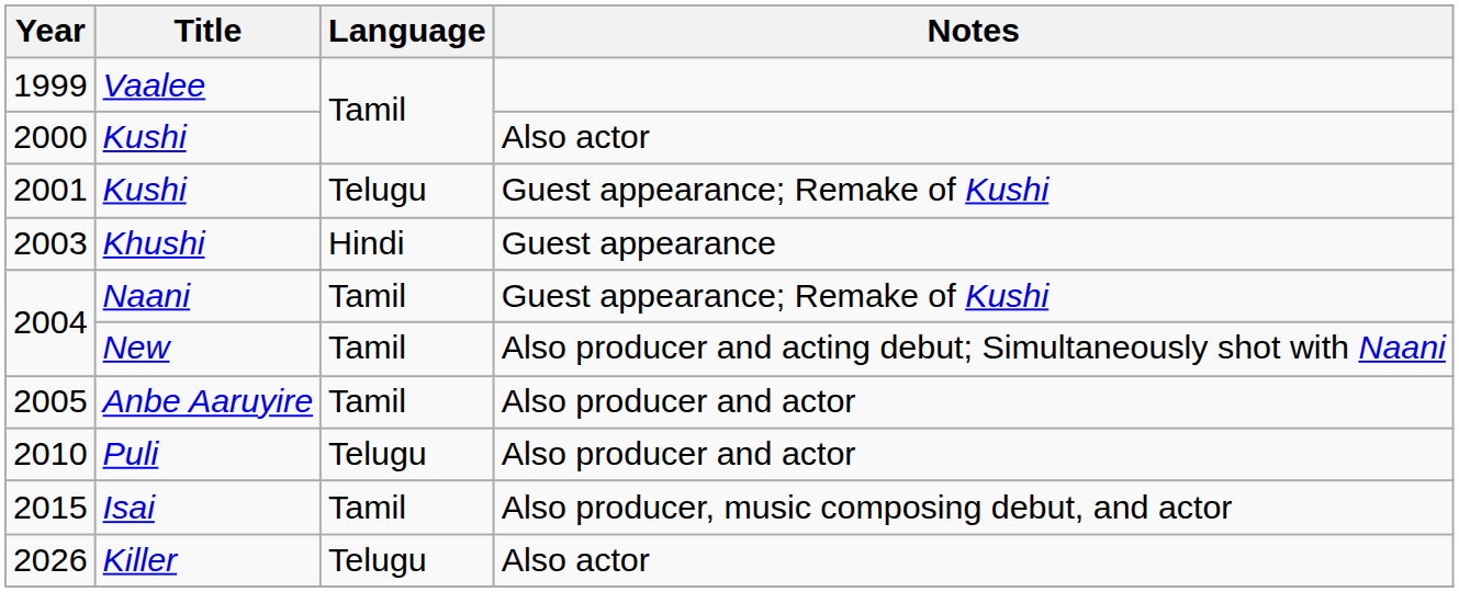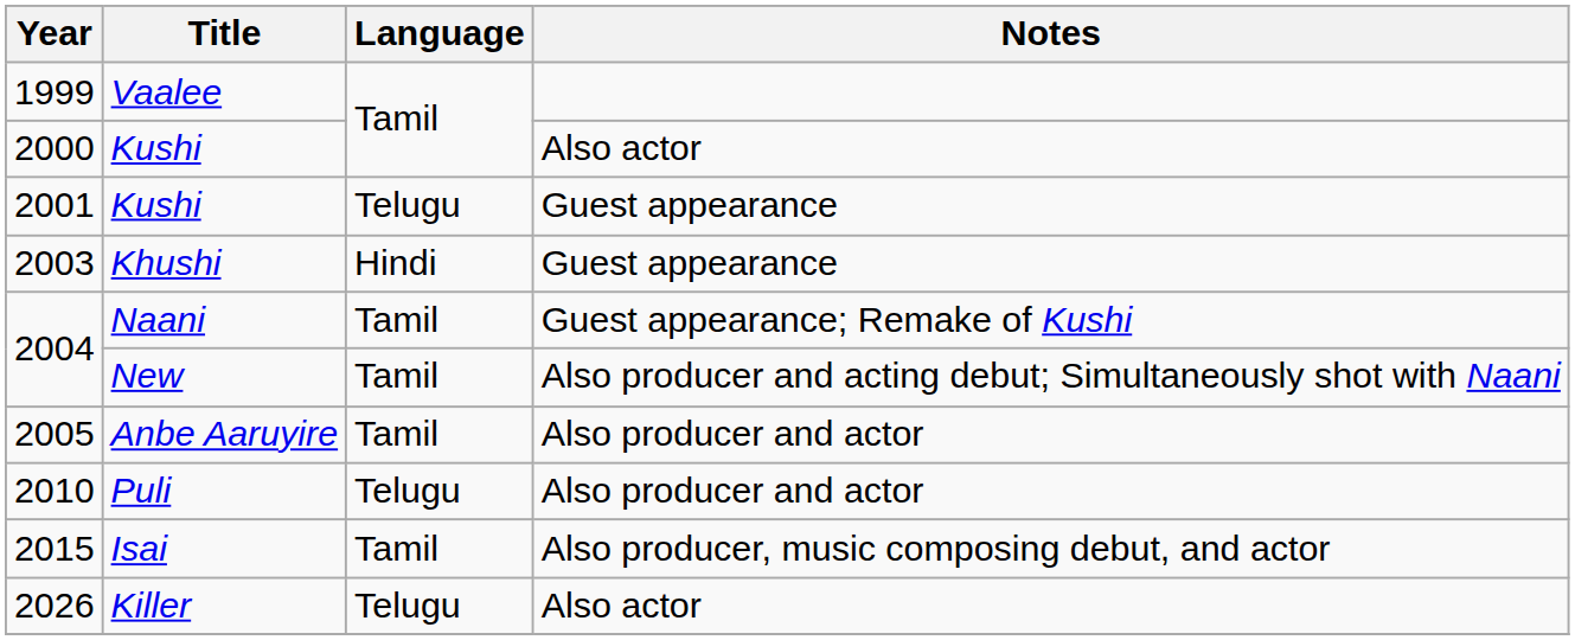 <table class="wikitable sortable">
 <tr>
 <th scope="col">Year</th>
 <th scope="col">Title</th>
 <th scope="col">Language</th>
 <th class="unsortable" scope="col">Notes</th>
 </tr>
 <tr>
 <td>1999</td>
 <td><em><a href='#'>Vaalee</a></em></td>
 <td rowspan="2">Tamil</td>
 <td></td>
 </tr>
 <tr>
 <td>2000</td>
 <td><em><a href='#'>Kushi</a></em></td>
 <td>Also actor</td>
 </tr>
 <tr>
 <td>2001</td>
 <td><em><a href='#'>Kushi</a></em></td>
 <td>Telugu</td>
-<td>Guest appearance; Remake of <em><a href='#'>Kushi</a></em></td>
+<td>Guest appearance</td>
 </tr>
 <tr>
 <td>2003</td>
 <td><em><a href='#'>Khushi</a></em></td>
 <td>Hindi</td>
 <td>Guest appearance</td>
 </tr>
 <tr>
 <td rowspan="2">2004</td>
 <td><em><a href='#'>Naani</a></em></td>
 <td>Tamil</td>
 <td>Guest appearance; Remake of <em><a href='#'>Kushi</a></em></td>
 </tr>
 <tr>
 <td><em><a href='#'>New</a></em></td>
 <td>Tamil</td>
 <td>Also producer and acting debut; Simultaneously shot with <em><a href='#'>Naani</a></em></td>
 </tr>
 <tr>
 <td>2005</td>
 <td><em><a href='#'>Anbe Aaruyire</a></em></td>
 <td>Tamil</td>
 <td>Also producer and actor</td>
 </tr>
 <tr>
 <td>2010</td>
 <td><em><a href='#'>Puli</a></em></td>
 <td>Telugu</td>
 <td>Also producer and actor</td>
 </tr>
 <tr>
 <td>2015</td>
 <td><em><a href='#'>Isai</a></em></td>
 <td>Tamil</td>
 <td>Also producer, music composing debut, and actor</td>
 </tr>
 <tr>
 <td>2026</td>
 <td><em><a href='#'>Killer</a></em></td>
 <td>Telugu</td>
 <td>Also actor</td>
 </tr>
 <tr>
 </tr>
 </table>
